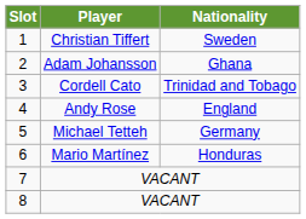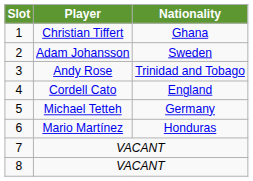 <table class="wikitable" style="text-align:center; margin-left:1em; font-size:85%;">
 <tr>
 <th style="background:#5d9731; color:white; text-align:center;">Slot</th>
 <th style="background:#5d9731; color:white; text-align:center;">Player</th>
 <th style="background:#5d9731; color:white; text-align:center;">Nationality</th>
 </tr>
 <tr>
 <td>1</td>
 <td><a href='#'>Christian Tiffert</a></td>
-<td> <a href='#'>Sweden</a></td>
+<td> <a href='#'>Ghana</a></td>
 </tr>
 <tr>
 <td>2</td>
 <td><a href='#'>Adam Johansson</a></td>
-<td> <a href='#'>Ghana</a></td>
+<td> <a href='#'>Sweden</a></td>
 </tr>
 <tr>
 <td>3</td>
-<td><a href='#'>Cordell Cato</a></td>
+<td><a href='#'>Andy Rose</a></td>
 <td> <a href='#'>Trinidad and Tobago</a></td>
 </tr>
 <tr>
 <td>4</td>
-<td><a href='#'>Andy Rose</a></td>
+<td><a href='#'>Cordell Cato</a></td>
 <td> <a href='#'>England</a></td>
 </tr>
 <tr>
 <td>5</td>
 <td><a href='#'>Michael Tetteh</a></td>
 <td> <a href='#'>Germany</a></td>
 </tr>
 <tr>
 <td>6</td>
 <td><a href='#'>Mario Martínez</a></td>
 <td> <a href='#'>Honduras</a></td>
 </tr>
 <tr>
 <td>7</td>
 <td colspan=2><em>VACANT</em></td>
 </tr>
 <tr>
 <td>8</td>
 <td colspan=2><em>VACANT</em></td>
 </tr>
 </table>
